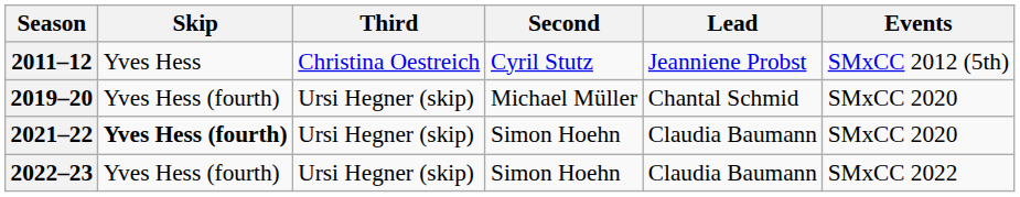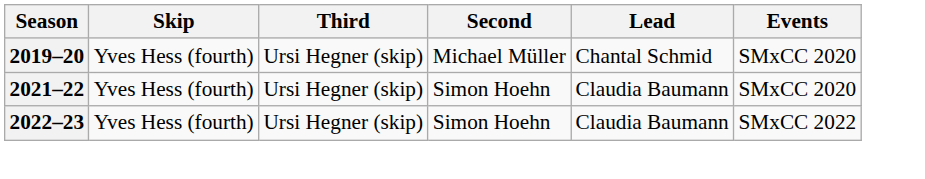 <table class="wikitable">
 <tr>
 <th scope="col">Season</th>
 <th scope="col">Skip</th>
 <th scope="col">Third</th>
 <th scope="col">Second</th>
 <th scope="col">Lead</th>
 <th scope="col">Events</th>
-</tr>
-<tr>
-<th scope="row">2011–12</th>
-<td>Yves Hess</td>
-<td><a href='#'>Christina Oestreich</a></td>
-<td><a href='#'>Cyril Stutz</a></td>
-<td><a href='#'>Jeanniene Probst</a></td>
-<td><a href='#'>SMxCC</a> 2012 (5th)</td>
 </tr>
 <tr>
 <th scope="row">2019–20</th>
 <td>Yves Hess (fourth)</td>
 <td>Ursi Hegner (skip)</td>
 <td>Michael Müller</td>
 <td>Chantal Schmid</td>
 <td>SMxCC 2020 </td>
 </tr>
 <tr>
 <th scope="row">2021–22</th>
-<td><strong>Yves Hess (fourth)</strong></td>
+<td>Yves Hess (fourth)</td>
 <td>Ursi Hegner (skip)</td>
 <td>Simon Hoehn</td>
 <td>Claudia Baumann</td>
 <td>SMxCC 2020 </td>
 </tr>
 <tr>
 <th scope="row">2022–23</th>
 <td>Yves Hess (fourth)</td>
 <td>Ursi Hegner (skip)</td>
 <td>Simon Hoehn</td>
 <td>Claudia Baumann</td>
 <td>SMxCC 2022 </td>
 </tr>
 </table>
